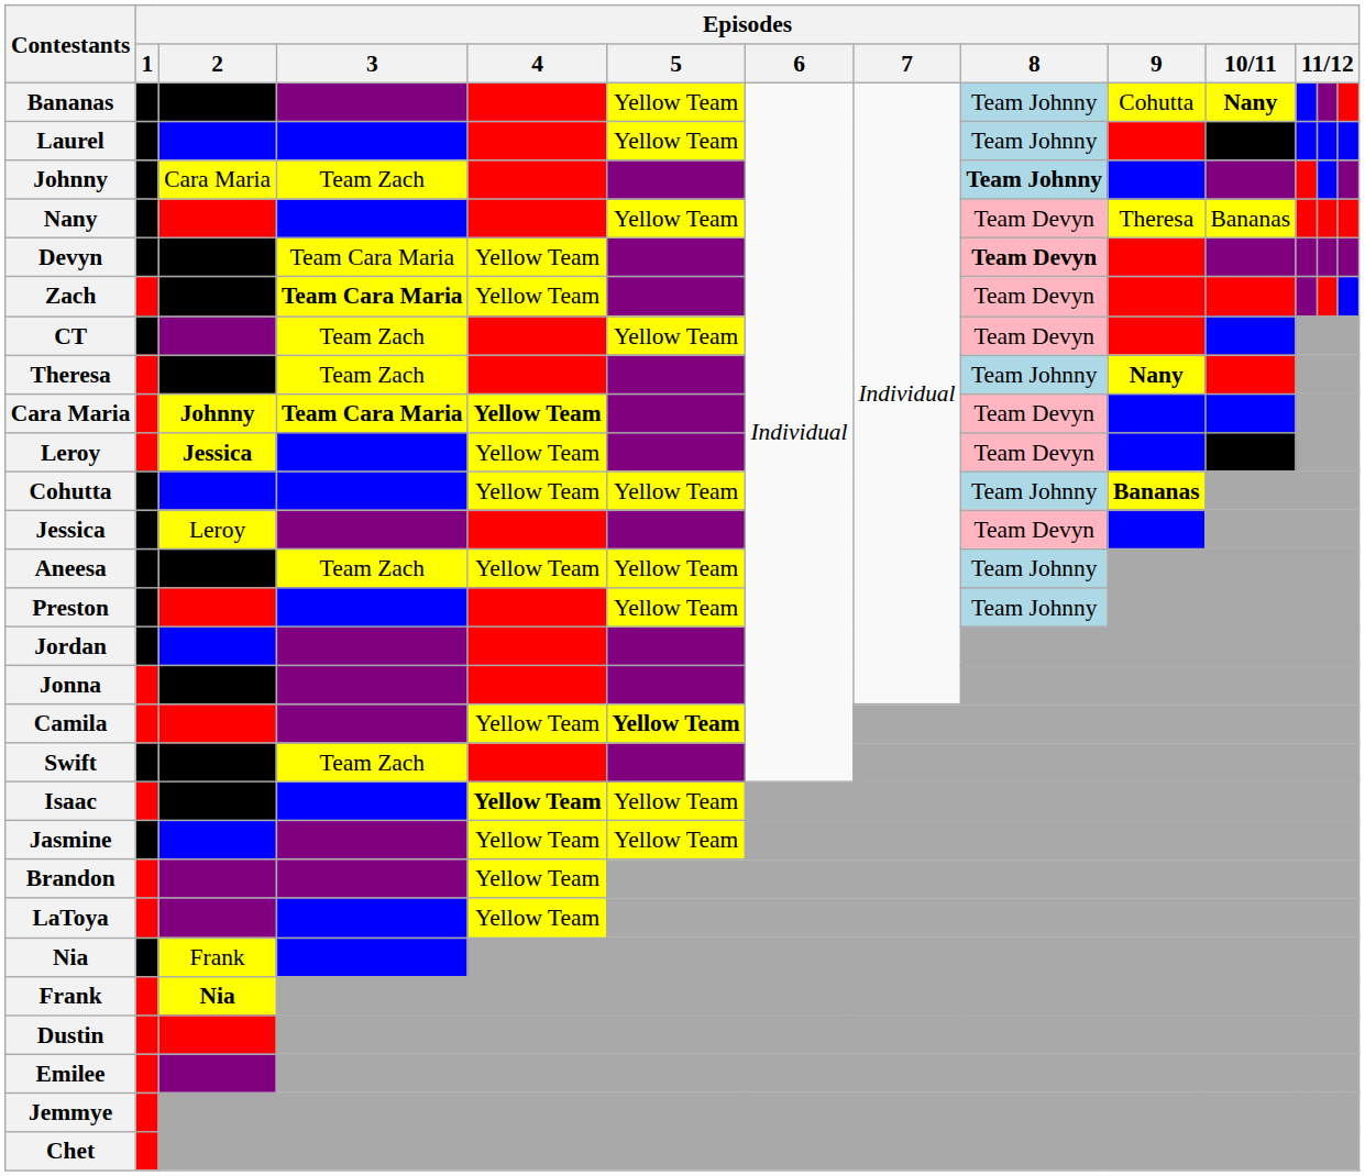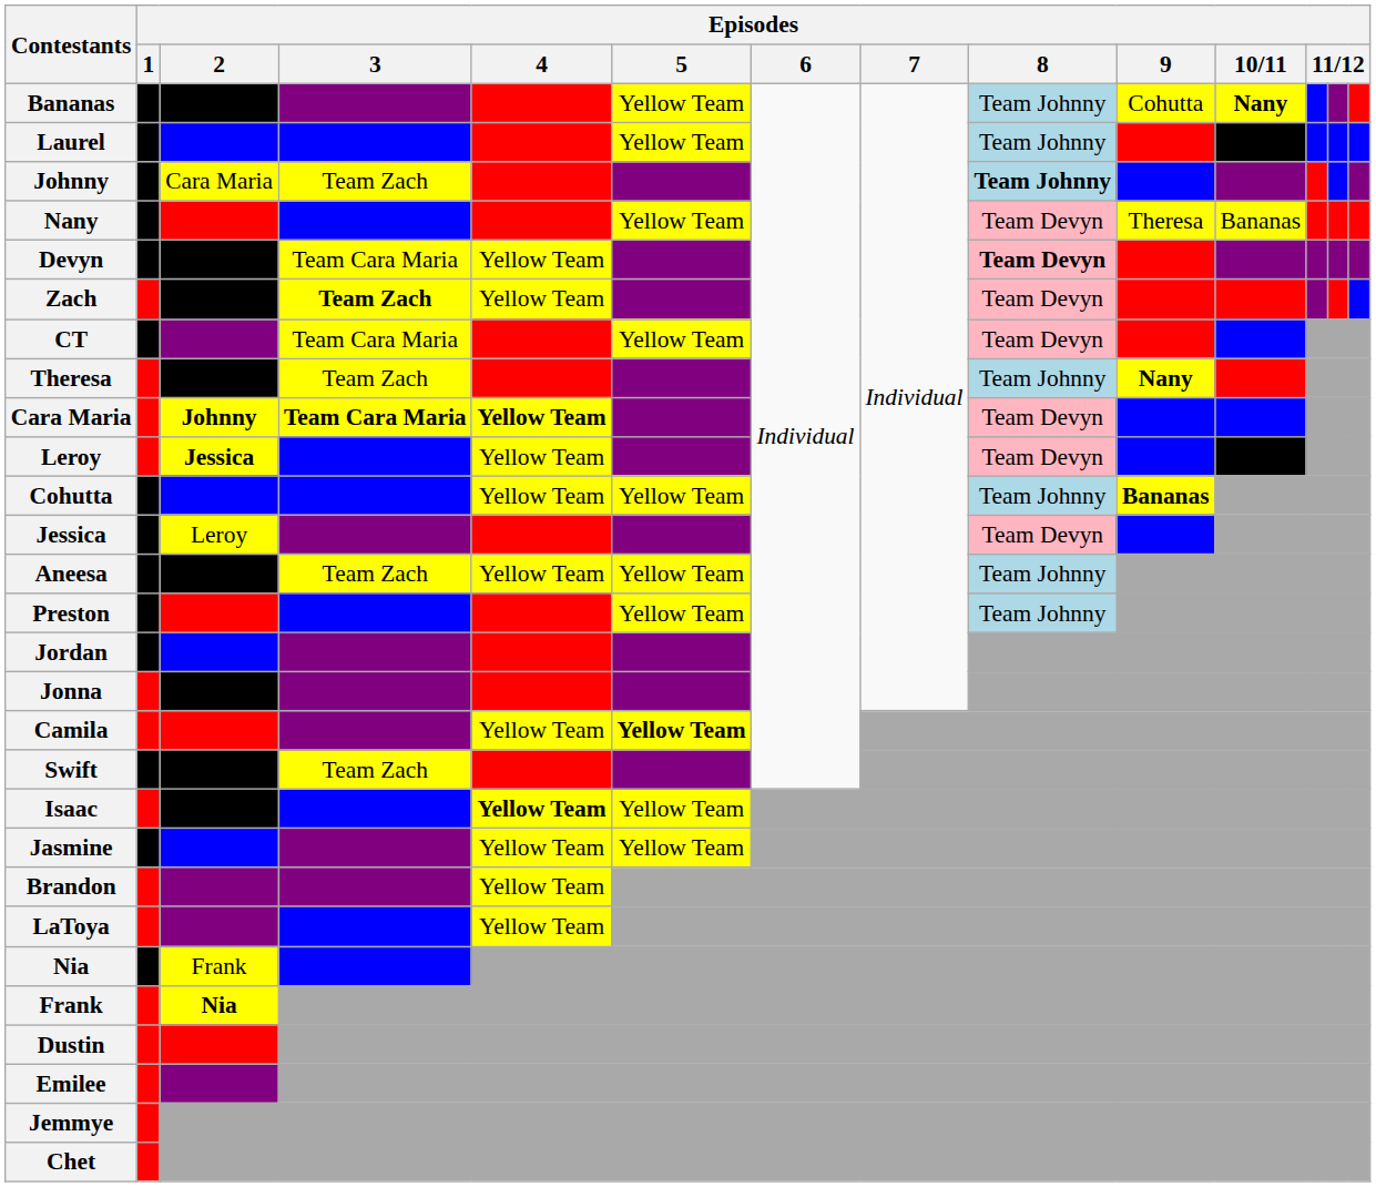 <table class="wikitable sortable" style="text-align:center; font-size:95%; white-space:nowrap;">
 <tr>
 <th rowspan=2>Contestants</th>
 <th colspan="13">Episodes</th>
 </tr>
 <tr>
 <th>1</th>
 <th>2</th>
 <th>3</th>
 <th>4</th>
 <th>5</th>
 <th>6</th>
 <th>7</th>
 <th>8</th>
 <th>9</th>
 <th>10/11</th>
 <th colspan=3>11/12</th>
 </tr>
 <tr>
 <th>Bananas</th>
 <td bgcolor=black></td>
 <td bgcolor=black></td>
 <td bgcolor=purple></td>
 <td bgcolor=red><strong></strong></td>
 <td bgcolor=yellow>Yellow Team</td>
 <td rowspan="18"><em>Individual</em></td>
 <td rowspan="16"><em>Individual</em></td>
 <td bgcolor=lightblue>Team Johnny</td>
 <td bgcolor=yellow>Cohutta</td>
 <td bgcolor=yellow><strong>Nany</strong></td>
 <td bgcolor=blue></td>
 <td bgcolor=purple></td>
 <td bgcolor=red></td>
 </tr>
 <tr>
 <th>Laurel</th>
 <td bgcolor=black></td>
 <td bgcolor=blue></td>
 <td bgcolor=blue></td>
 <td bgcolor=red></td>
 <td bgcolor=yellow>Yellow Team</td>
 <td bgcolor=lightblue>Team Johnny</td>
 <td bgcolor=red></td>
 <td bgcolor=black></td>
 <td bgcolor=blue></td>
 <td bgcolor=blue></td>
 <td bgcolor=blue></td>
 </tr>
 <tr>
 <th>Johnny</th>
 <td bgcolor=black></td>
 <td bgcolor=yellow>Cara Maria</td>
 <td bgcolor=yellow>Team Zach</td>
 <td bgcolor=red></td>
 <td bgcolor=purple><strong></strong></td>
 <td bgcolor=lightblue><strong>Team Johnny</strong></td>
 <td bgcolor=blue></td>
 <td bgcolor=purple></td>
 <td bgcolor=red></td>
 <td bgcolor=blue></td>
 <td bgcolor=purple></td>
 </tr>
 <tr>
 <th>Nany</th>
 <td bgcolor=black></td>
 <td bgcolor=red></td>
 <td bgcolor=blue></td>
 <td bgcolor=red></td>
 <td bgcolor=yellow>Yellow Team</td>
 <td bgcolor=lightpink>Team Devyn</td>
 <td bgcolor=yellow>Theresa</td>
 <td bgcolor=yellow>Bananas</td>
 <td bgcolor=red></td>
 <td bgcolor=red></td>
 <td bgcolor=red></td>
 </tr>
 <tr>
 <th>Devyn</th>
 <td bgcolor=black></td>
 <td bgcolor=black></td>
 <td bgcolor=yellow>Team Cara Maria</td>
 <td bgcolor=yellow>Yellow Team</td>
 <td bgcolor=purple></td>
 <td bgcolor=lightpink><strong>Team Devyn</strong></td>
 <td bgcolor=red></td>
 <td bgcolor=purple></td>
 <td bgcolor=purple></td>
 <td bgcolor=purple></td>
 <td bgcolor=purple></td>
 </tr>
 <tr>
 <th>Zach</th>
 <td bgcolor=red></td>
 <td bgcolor=black></td>
-<td bgcolor=yellow><strong>Team Cara Maria</strong></td>
+<td bgcolor=yellow><strong>Team Zach</strong></td>
 <td bgcolor=yellow>Yellow Team</td>
 <td bgcolor=purple></td>
 <td bgcolor=lightpink>Team Devyn</td>
 <td bgcolor=red></td>
 <td bgcolor=red></td>
 <td bgcolor=purple></td>
 <td bgcolor=red></td>
 <td bgcolor=blue></td>
 </tr>
 <tr>
 <th>CT</th>
 <td bgcolor=black></td>
 <td bgcolor=purple></td>
-<td bgcolor=yellow>Team Zach</td>
+<td bgcolor=yellow>Team Cara Maria</td>
 <td bgcolor=red></td>
 <td bgcolor=yellow>Yellow Team</td>
 <td bgcolor=lightpink>Team Devyn</td>
 <td bgcolor=red></td>
 <td bgcolor=blue></td>
 <td colspan="3" bgcolor="darkgray"></td>
 </tr>
 <tr>
 <th>Theresa</th>
 <td bgcolor=red></td>
 <td bgcolor=black></td>
 <td bgcolor=yellow>Team Zach</td>
 <td bgcolor=red></td>
 <td bgcolor=purple></td>
 <td bgcolor=lightblue>Team Johnny</td>
 <td bgcolor=yellow><strong>Nany</strong></td>
 <td bgcolor=red></td>
 <td colspan="3" bgcolor="darkgray"></td>
 </tr>
 <tr>
 <th>Cara Maria</th>
 <td bgcolor=red></td>
 <td bgcolor=yellow><strong>Johnny</strong></td>
 <td bgcolor=yellow><strong>Team Cara Maria</strong></td>
 <td bgcolor=yellow><strong>Yellow Team</strong></td>
 <td bgcolor=purple></td>
 <td bgcolor=lightpink>Team Devyn</td>
 <td bgcolor=blue></td>
 <td bgcolor=blue></td>
 <td colspan="4" bgcolor="darkgray"></td>
 </tr>
 <tr>
 <th>Leroy</th>
 <td bgcolor=red></td>
 <td bgcolor=yellow><strong>Jessica</strong></td>
 <td bgcolor=blue><strong></strong></td>
 <td bgcolor=yellow>Yellow Team</td>
 <td bgcolor=purple></td>
 <td bgcolor=lightpink>Team Devyn</td>
 <td bgcolor=blue></td>
 <td bgcolor=black></td>
 <td colspan="4" bgcolor="darkgray"></td>
 </tr>
 <tr>
 <th>Cohutta</th>
 <td bgcolor=black></td>
 <td bgcolor=blue></td>
 <td bgcolor=blue></td>
 <td bgcolor=yellow>Yellow Team</td>
 <td bgcolor=yellow>Yellow Team</td>
 <td bgcolor=lightblue>Team Johnny</td>
 <td bgcolor=yellow><strong>Bananas</strong></td>
 <td colspan="4" bgcolor="darkgray"></td>
 </tr>
 <tr>
 <th>Jessica</th>
 <td bgcolor=black></td>
 <td bgcolor=yellow>Leroy</td>
 <td bgcolor=purple></td>
 <td bgcolor=red></td>
 <td bgcolor=purple></td>
 <td bgcolor=lightpink>Team Devyn</td>
 <td bgcolor=blue></td>
 <td colspan="4" bgcolor="darkgray"></td>
 </tr>
 <tr>
 <th>Aneesa</th>
 <td bgcolor=black></td>
 <td bgcolor=black></td>
 <td bgcolor=yellow>Team Zach</td>
 <td bgcolor=yellow>Yellow Team</td>
 <td bgcolor=yellow>Yellow Team</td>
 <td bgcolor=lightblue>Team Johnny</td>
 <td colspan="5" bgcolor="darkgray"></td>
 </tr>
 <tr>
 <th>Preston</th>
 <td bgcolor=black></td>
 <td bgcolor=red></td>
 <td bgcolor=blue></td>
 <td bgcolor=red></td>
 <td bgcolor=yellow>Yellow Team</td>
 <td bgcolor=lightblue>Team Johnny</td>
 <td colspan="5" bgcolor="darkgray"></td>
 </tr>
 <tr>
 <th>Jordan</th>
 <td bgcolor=black></td>
 <td bgcolor=blue></td>
 <td bgcolor=purple></td>
 <td bgcolor=red></td>
 <td bgcolor=purple></td>
 <td colspan="6" bgcolor="darkgray"></td>
 </tr>
 <tr>
 <th>Jonna</th>
 <td bgcolor=red></td>
 <td bgcolor=black></td>
 <td bgcolor=purple></td>
 <td bgcolor=red></td>
 <td bgcolor=purple></td>
 <td colspan="6" bgcolor="darkgray"></td>
 </tr>
 <tr>
 <th>Camila</th>
 <td bgcolor=red></td>
 <td bgcolor=red></td>
 <td bgcolor=purple></td>
 <td bgcolor=yellow>Yellow Team</td>
 <td bgcolor=yellow><strong>Yellow Team</strong></td>
 <td colspan="7" bgcolor="darkgray"></td>
 </tr>
 <tr>
 <th>Swift</th>
 <td bgcolor=black></td>
 <td bgcolor=black></td>
 <td bgcolor=yellow>Team Zach</td>
 <td bgcolor=red></td>
 <td bgcolor=purple></td>
 <td colspan="7" bgcolor="darkgray"></td>
 </tr>
 <tr>
 <th>Isaac</th>
 <td bgcolor=red></td>
 <td bgcolor=black></td>
 <td bgcolor=blue></td>
 <td bgcolor=yellow><strong>Yellow Team</strong></td>
 <td bgcolor=yellow>Yellow Team</td>
 <td colspan="8" bgcolor="darkgray"></td>
 </tr>
 <tr>
 <th>Jasmine</th>
 <td bgcolor=black></td>
 <td bgcolor=blue></td>
 <td bgcolor=purple><strong></strong></td>
 <td bgcolor=yellow>Yellow Team</td>
 <td bgcolor=yellow>Yellow Team</td>
 <td colspan="8" bgcolor="darkgray"></td>
 </tr>
 <tr>
 <th>Brandon</th>
 <td bgcolor=red></td>
 <td bgcolor=purple></td>
 <td bgcolor=purple><strong></strong></td>
 <td bgcolor=yellow>Yellow Team</td>
 <td colspan="9" bgcolor="darkgray"></td>
 </tr>
 <tr>
 <th>LaToya</th>
 <td bgcolor=red></td>
 <td bgcolor=purple></td>
 <td bgcolor=blue><strong></strong></td>
 <td bgcolor=yellow>Yellow Team</td>
 <td colspan="9" bgcolor="darkgray"></td>
 </tr>
 <tr>
 <th>Nia</th>
 <td bgcolor=black><strong></strong></td>
 <td bgcolor=yellow>Frank</td>
 <td bgcolor=blue></td>
 <td colspan="10" bgcolor="darkgray"></td>
 </tr>
 <tr>
 <th>Frank</th>
 <td bgcolor=red></td>
 <td bgcolor=yellow><strong>Nia</strong></td>
 <td colspan="11" bgcolor="darkgray"></td>
 </tr>
 <tr>
 <th>Dustin</th>
 <td bgcolor=red></td>
 <td bgcolor=red></td>
 <td colspan="11" bgcolor="darkgray"></td>
 </tr>
 <tr>
 <th>Emilee</th>
 <td bgcolor=red></td>
 <td bgcolor=purple></td>
 <td colspan="11" bgcolor="darkgray"></td>
 </tr>
 <tr>
 <th>Jemmye</th>
 <td bgcolor=red></td>
 <td colspan="12" bgcolor="darkgray"></td>
 </tr>
 <tr>
 <th>Chet</th>
 <td bgcolor=red><strong></strong></td>
 <td colspan="12" bgcolor="darkgray"></td>
 </tr>
 </table>
